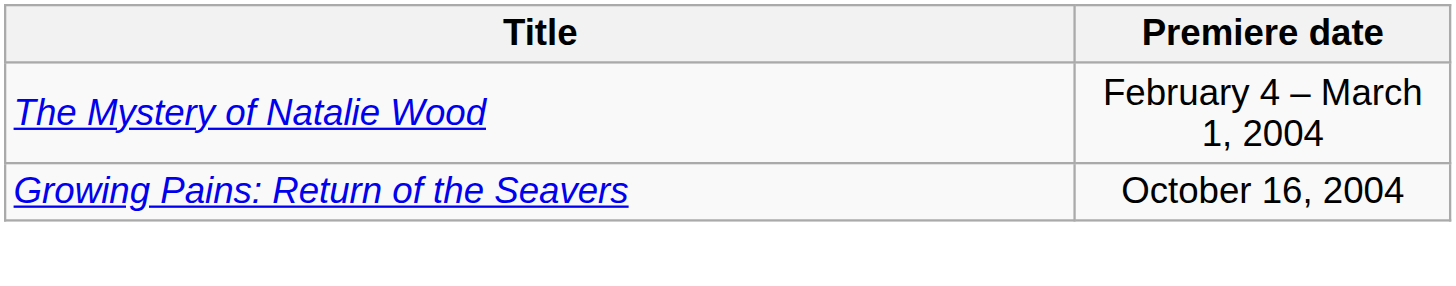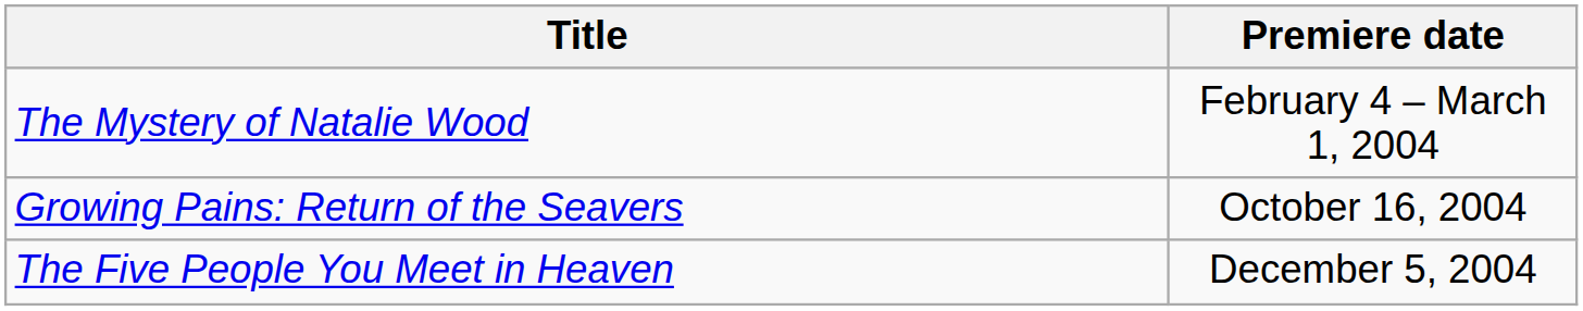 <table class="wikitable plainrowheaders sortable" style="width:50%;text-align:center;">
 <tr>
 <th scope="col" style="width:40%;">Title</th>
 <th scope="col" style="width:14%;">Premiere date</th>
 </tr>
 <tr>
 <td scope="row" style="text-align:left;"><em><a href='#'>The Mystery of Natalie Wood</a></em></td>
 <td>February 4 – March 1, 2004</td>
 </tr>
 <tr>
 <td scope="row" style="text-align:left;"><em><a href='#'>Growing Pains: Return of the Seavers</a></em></td>
 <td>October 16, 2004</td>
 </tr>
+<tr>
+<td scope="row" style="text-align:left;"><em><a href='#'>The Five People You Meet in Heaven</a></em></td>
+<td>December 5, 2004</td>
+</tr>
 </table>
